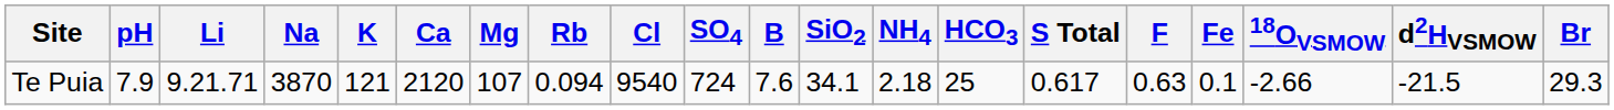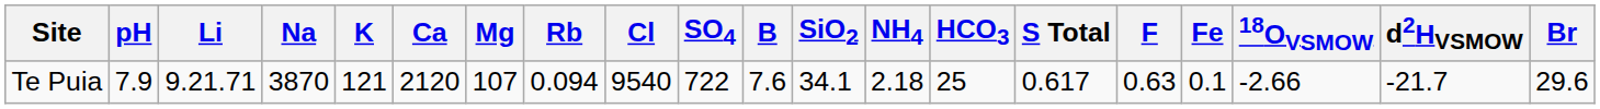 <table class="wikitable">
 <tr>
 <th>Site</th>
 <th><a href='#'>pH</a></th>
 <th><a href='#'>Li</a></th>
 <th><a href='#'>Na</a></th>
 <th><a href='#'>K</a></th>
 <th><a href='#'>Ca</a></th>
 <th><a href='#'>Mg</a></th>
 <th><a href='#'>Rb</a></th>
 <th><a href='#'>Cl</a></th>
 <th><a href='#'>SO<sub>4</sub></a></th>
 <th><a href='#'>B</a></th>
 <th><a href='#'>SiO<sub>2</sub></a></th>
 <th><a href='#'>NH<sub>4</sub></a></th>
 <th><a href='#'>HCO<sub>3</sub></a></th>
 <th><a href='#'>S</a> Total</th>
 <th><a href='#'>F</a></th>
 <th><a href='#'>Fe</a></th>
 <th><a href='#'><sup>18</sup>O</a><a href='#'><sub>VSMOW</sub></a></th>
 <th>d<a href='#'><sup>2</sup>H</a><sub>VSMOW</sub></th>
 <th><a href='#'>Br</a></th>
 </tr>
 <tr>
 <td>Te Puia</td>
 <td>7.9</td>
 <td>9.21.71</td>
 <td>3870</td>
 <td>121</td>
 <td>2120</td>
 <td>107</td>
 <td>0.094</td>
 <td>9540</td>
-<td>724</td>
+<td>722</td>
 <td>7.6</td>
 <td>34.1</td>
 <td>2.18</td>
 <td>25</td>
 <td>0.617</td>
 <td>0.63</td>
 <td>0.1</td>
 <td>-2.66</td>
-<td>-21.5</td>
-<td>29.3</td>
+<td>-21.7</td>
+<td>29.6</td>
 </tr>
 </table>
